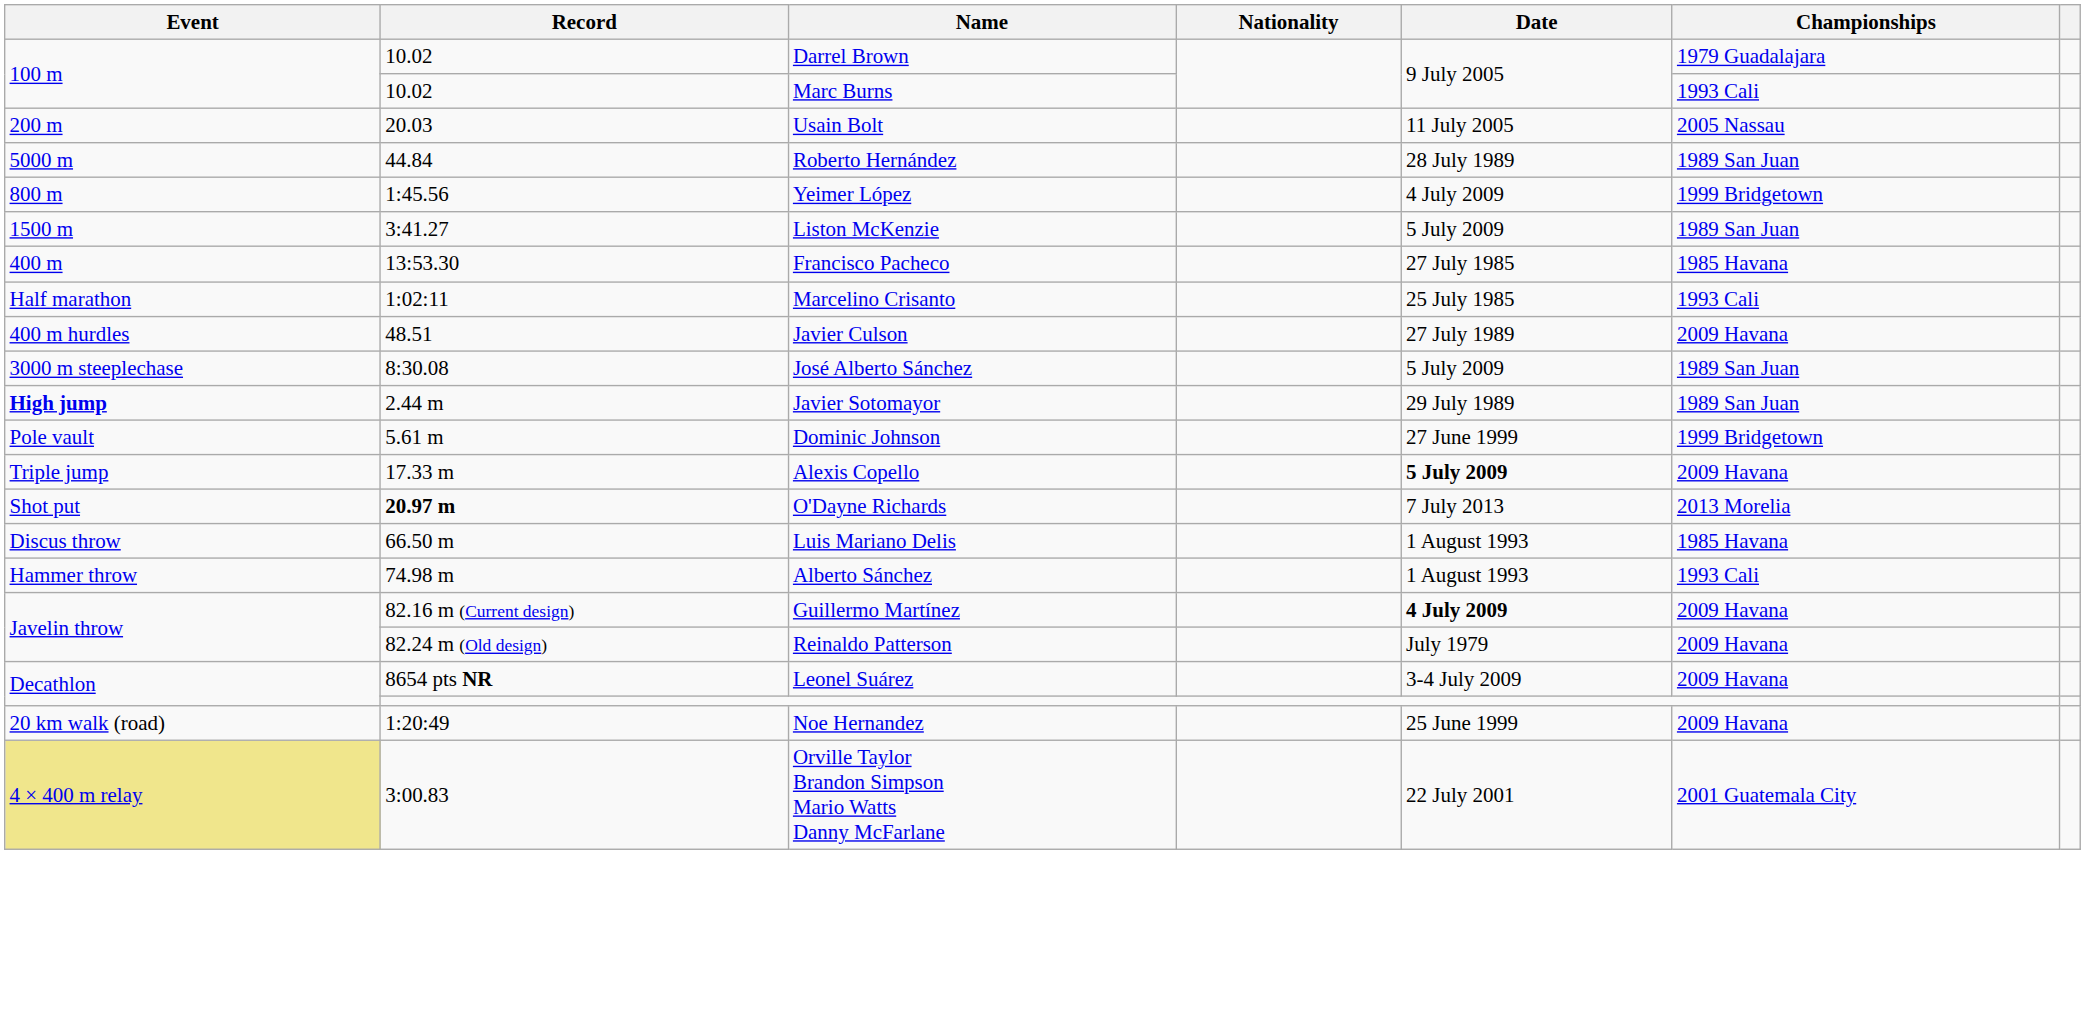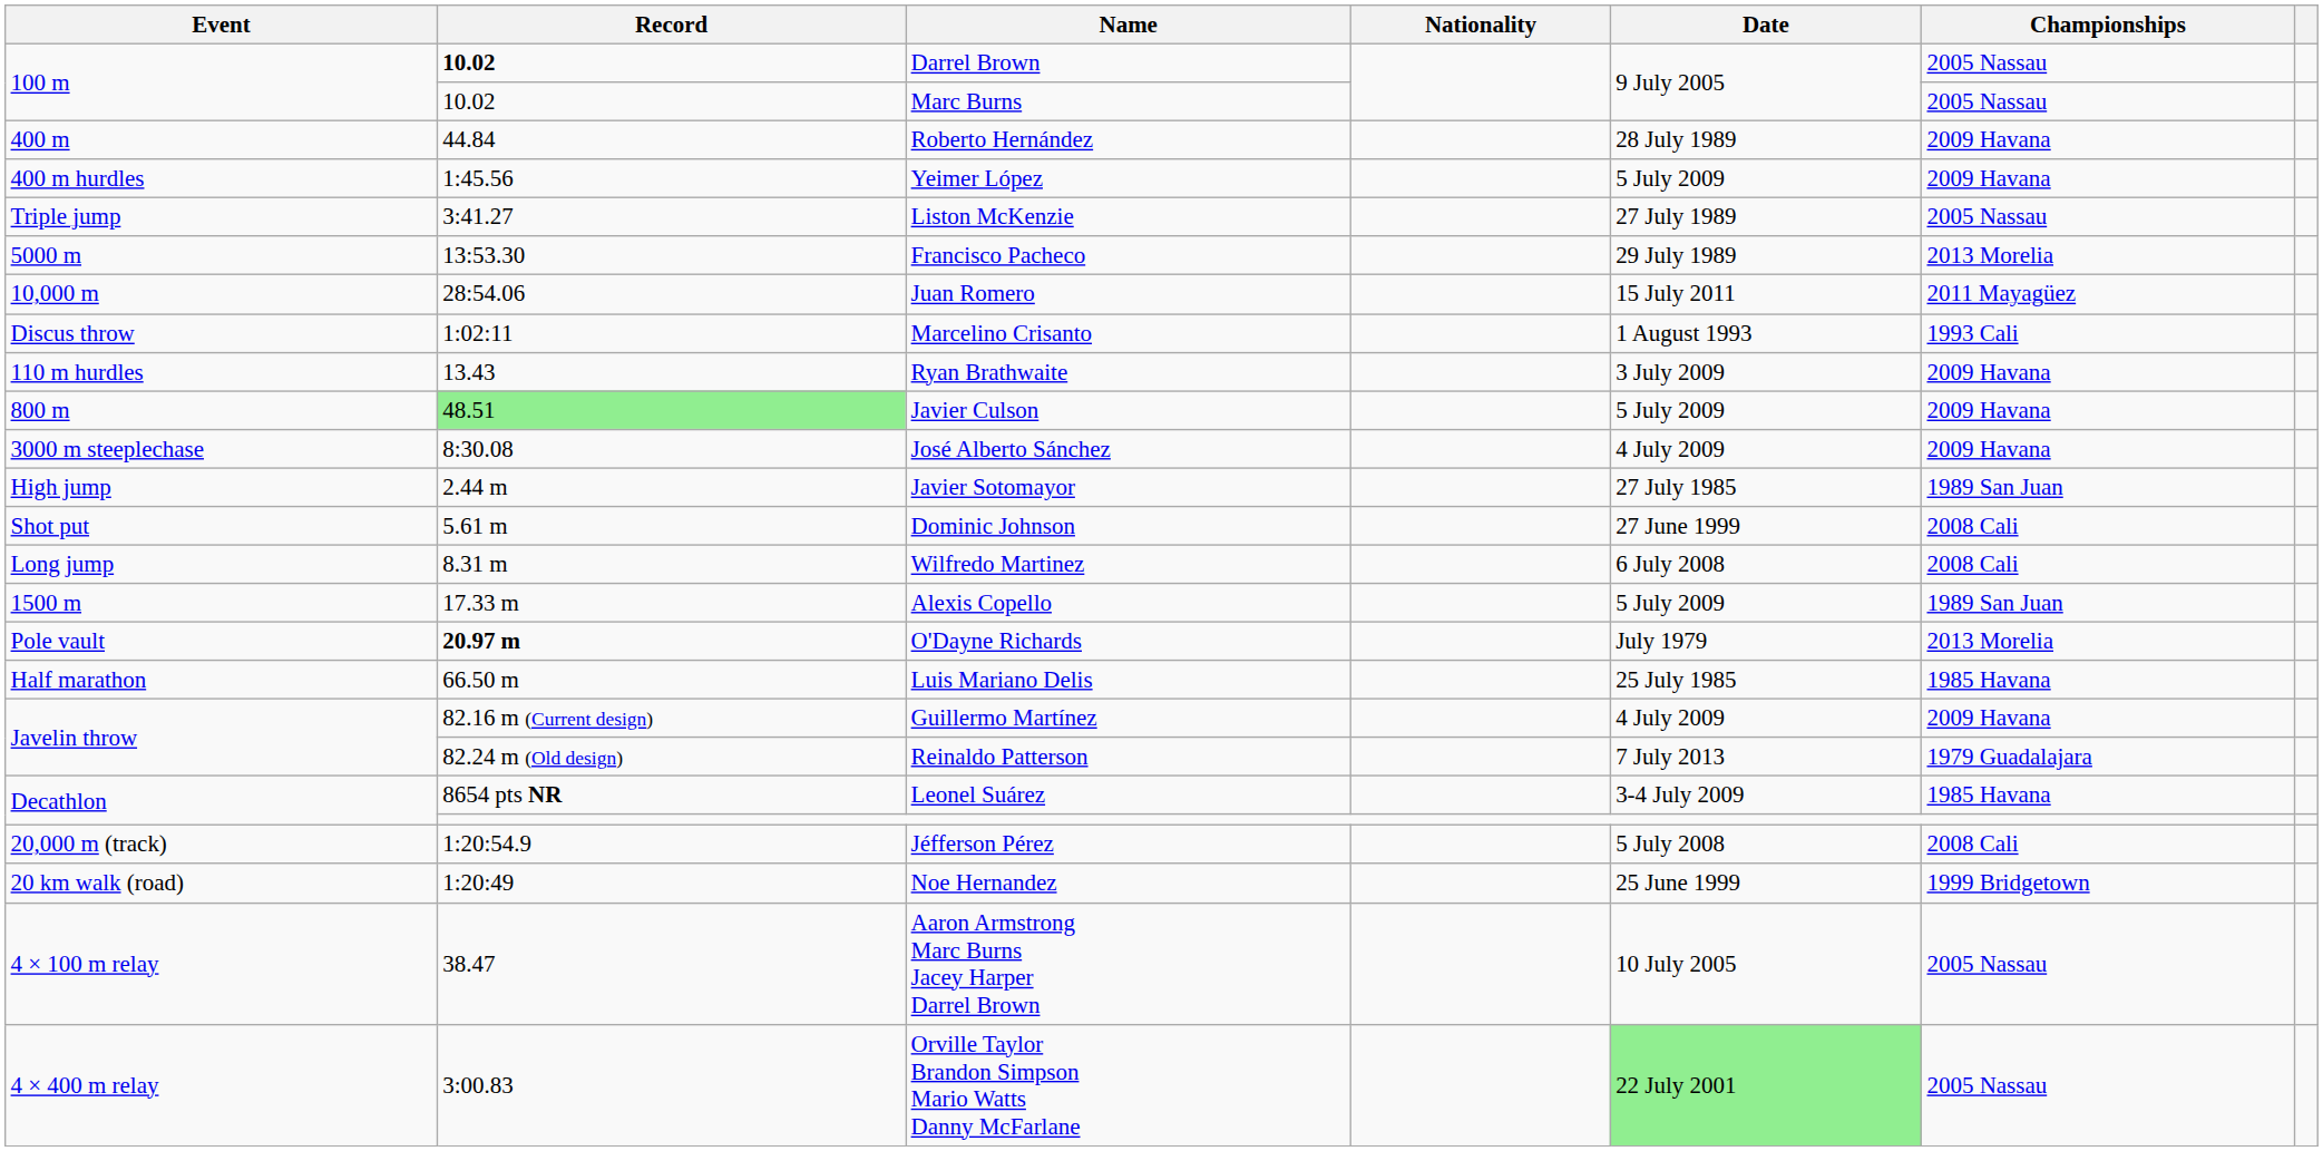 <table class="wikitable" style="font-size:95%; width: 95%;">
 <tr>
 <th>Event</th>
 <th>Record</th>
 <th>Name</th>
 <th>Nationality</th>
 <th>Date</th>
 <th>Championships</th>
 <th></th>
 </tr>
 <tr>
 <td rowspan=2><a href='#'>100 m</a></td>
-<td>10.02 </td>
+<td><strong>10.02 </strong></td>
 <td><a href='#'>Darrel Brown</a></td>
 <td rowspan=2></td>
 <td rowspan=2>9 July 2005</td>
-<td><a href='#'>1979 Guadalajara</a></td>
+<td><a href='#'>2005 Nassau</a></td>
 <td></td>
 </tr>
 <tr>
 <td>10.02 </td>
 <td><a href='#'>Marc Burns</a></td>
-<td><a href='#'>1993 Cali</a></td>
+<td><a href='#'>2005 Nassau</a></td>
 <td></td>
 </tr>
 <tr>
-<td><a href='#'>200 m</a></td>
-<td>20.03 </td>
-<td><a href='#'>Usain Bolt</a></td>
+<td><a href='#'>400 m</a></td>
+<td>44.84</td>
+<td><a href='#'>Roberto Hernández</a></td>
 <td></td>
-<td>11 July 2005</td>
+<td>28 July 1989</td>
+<td><a href='#'>2009 Havana</a></td>
+<td></td>
+</tr>
+<tr>
+<td><a href='#'>400 m hurdles</a></td>
+<td>1:45.56</td>
+<td><a href='#'>Yeimer López</a></td>
+<td></td>
+<td>5 July 2009</td>
+<td><a href='#'>2009 Havana</a></td>
+<td></td>
+</tr>
+<tr>
+<td><a href='#'>Triple jump</a></td>
+<td>3:41.27</td>
+<td><a href='#'>Liston McKenzie</a></td>
+<td></td>
+<td>27 July 1989</td>
 <td><a href='#'>2005 Nassau</a></td>
 <td></td>
 </tr>
 <tr>
 <td><a href='#'>5000 m</a></td>
-<td>44.84</td>
-<td><a href='#'>Roberto Hernández</a></td>
+<td>13:53.30</td>
+<td><a href='#'>Francisco Pacheco</a></td>
 <td></td>
-<td>28 July 1989</td>
-<td><a href='#'>1989 San Juan</a></td>
+<td>29 July 1989</td>
+<td><a href='#'>2013 Morelia</a></td>
+<td></td>
+</tr>
+<tr>
+<td><a href='#'>10,000 m</a></td>
+<td>28:54.06</td>
+<td><a href='#'>Juan Romero</a></td>
+<td></td>
+<td>15 July 2011</td>
+<td><a href='#'>2011 Mayagüez</a></td>
+<td></td>
+</tr>
+<tr>
+<td><a href='#'>Discus throw</a></td>
+<td>1:02:11</td>
+<td><a href='#'>Marcelino Crisanto</a></td>
+<td></td>
+<td>1 August 1993</td>
+<td><a href='#'>1993 Cali</a></td>
+<td></td>
+</tr>
+<tr>
+<td><a href='#'>110 m hurdles</a></td>
+<td>13.43 </td>
+<td><a href='#'>Ryan Brathwaite</a></td>
+<td></td>
+<td>3 July 2009</td>
+<td><a href='#'>2009 Havana</a></td>
 <td></td>
 </tr>
 <tr>
 <td><a href='#'>800 m</a></td>
-<td>1:45.56</td>
-<td><a href='#'>Yeimer López</a></td>
-<td></td>
-<td>4 July 2009</td>
-<td><a href='#'>1999 Bridgetown</a></td>
-<td></td>
-</tr>
-<tr>
-<td><a href='#'>1500 m</a></td>
-<td>3:41.27</td>
-<td><a href='#'>Liston McKenzie</a></td>
+<td style="background: lightgreen;">48.51</td>
+<td><a href='#'>Javier Culson</a></td>
 <td></td>
 <td>5 July 2009</td>
-<td><a href='#'>1989 San Juan</a></td>
-<td></td>
-</tr>
-<tr>
-<td><a href='#'>400 m</a></td>
-<td>13:53.30</td>
-<td><a href='#'>Francisco Pacheco</a></td>
-<td></td>
-<td>27 July 1985</td>
-<td><a href='#'>1985 Havana</a></td>
-<td></td>
-</tr>
-<tr>
-<td><a href='#'>Half marathon</a></td>
-<td>1:02:11</td>
-<td><a href='#'>Marcelino Crisanto</a></td>
-<td></td>
-<td>25 July 1985</td>
-<td><a href='#'>1993 Cali</a></td>
-<td></td>
-</tr>
-<tr>
-<td><a href='#'>400 m hurdles</a></td>
-<td>48.51</td>
-<td><a href='#'>Javier Culson</a></td>
-<td></td>
-<td>27 July 1989</td>
 <td><a href='#'>2009 Havana</a></td>
 <td></td>
 </tr>
 <tr>
 <td><a href='#'>3000 m steeplechase</a></td>
 <td>8:30.08</td>
 <td><a href='#'>José Alberto Sánchez</a></td>
 <td></td>
+<td>4 July 2009</td>
+<td><a href='#'>2009 Havana</a></td>
+<td></td>
+</tr>
+<tr>
+<td><a href='#'>High jump</a></td>
+<td>2.44 m</td>
+<td><a href='#'>Javier Sotomayor</a></td>
+<td></td>
+<td>27 July 1985</td>
+<td><a href='#'>1989 San Juan</a></td>
+<td></td>
+</tr>
+<tr>
+<td><a href='#'>Shot put</a></td>
+<td>5.61 m</td>
+<td><a href='#'>Dominic Johnson</a></td>
+<td></td>
+<td>27 June 1999</td>
+<td><a href='#'>2008 Cali</a></td>
+<td></td>
+</tr>
+<tr>
+<td><a href='#'>Long jump</a></td>
+<td>8.31 m </td>
+<td><a href='#'>Wilfredo Martinez</a></td>
+<td></td>
+<td>6 July 2008</td>
+<td><a href='#'>2008 Cali</a></td>
+<td></td>
+</tr>
+<tr>
+<td><a href='#'>1500 m</a></td>
+<td>17.33 m </td>
+<td><a href='#'>Alexis Copello</a></td>
+<td></td>
 <td>5 July 2009</td>
 <td><a href='#'>1989 San Juan</a></td>
 <td></td>
 </tr>
 <tr>
-<td><strong><a href='#'>High jump</a></strong></td>
-<td>2.44 m</td>
-<td><a href='#'>Javier Sotomayor</a></td>
-<td></td>
-<td>29 July 1989</td>
-<td><a href='#'>1989 San Juan</a></td>
-<td></td>
-</tr>
-<tr>
 <td><a href='#'>Pole vault</a></td>
-<td>5.61 m</td>
-<td><a href='#'>Dominic Johnson</a></td>
-<td></td>
-<td>27 June 1999</td>
-<td><a href='#'>1999 Bridgetown</a></td>
-<td></td>
-</tr>
-<tr>
-<td><a href='#'>Triple jump</a></td>
-<td>17.33 m </td>
-<td><a href='#'>Alexis Copello</a></td>
-<td></td>
-<td><strong>5 July 2009</strong></td>
-<td><a href='#'>2009 Havana</a></td>
-<td></td>
-</tr>
-<tr>
-<td><a href='#'>Shot put</a></td>
 <td><strong>20.97 m</strong></td>
 <td><a href='#'>O'Dayne Richards</a></td>
 <td></td>
-<td>7 July 2013</td>
+<td>July 1979</td>
 <td><a href='#'>2013 Morelia</a></td>
 <td></td>
 </tr>
 <tr>
-<td><a href='#'>Discus throw</a></td>
+<td><a href='#'>Half marathon</a></td>
 <td>66.50 m</td>
 <td><a href='#'>Luis Mariano Delis</a></td>
 <td></td>
-<td>1 August 1993</td>
+<td>25 July 1985</td>
 <td><a href='#'>1985 Havana</a></td>
-<td></td>
-</tr>
-<tr>
-<td><a href='#'>Hammer throw</a></td>
-<td>74.98 m</td>
-<td><a href='#'>Alberto Sánchez</a></td>
-<td></td>
-<td>1 August 1993</td>
-<td><a href='#'>1993 Cali</a></td>
 <td></td>
 </tr>
 <tr>
 <td rowspan=2><a href='#'>Javelin throw</a></td>
 <td>82.16 m <small>(<a href='#'>Current design</a>)</small></td>
 <td><a href='#'>Guillermo Martínez</a></td>
 <td></td>
-<td><strong>4 July 2009</strong></td>
+<td>4 July 2009</td>
 <td><a href='#'>2009 Havana</a></td>
 <td></td>
 </tr>
 <tr>
 <td>82.24 m  <small>(<a href='#'>Old design</a>)</small></td>
 <td><a href='#'>Reinaldo Patterson</a></td>
 <td></td>
-<td>July 1979</td>
-<td><a href='#'>2009 Havana</a></td>
+<td>7 July 2013</td>
+<td><a href='#'>1979 Guadalajara</a></td>
 <td></td>
 </tr>
 <tr>
 <td rowspan=2><a href='#'>Decathlon</a></td>
 <td>8654 pts <strong>NR</strong></td>
 <td><a href='#'>Leonel Suárez</a></td>
 <td></td>
 <td>3-4 July 2009</td>
-<td><a href='#'>2009 Havana</a></td>
+<td><a href='#'>1985 Havana</a></td>
 <td></td>
 </tr>
 <tr>
 <td colspan=5></td>
+<td></td>
+</tr>
+<tr>
+<td><a href='#'>20,000 m</a> (track)</td>
+<td>1:20:54.9</td>
+<td><a href='#'>Jéfferson Pérez</a></td>
+<td></td>
+<td>5 July 2008</td>
+<td><a href='#'>2008 Cali</a></td>
 <td></td>
 </tr>
 <tr>
 <td><a href='#'>20 km walk</a> (road)</td>
 <td>1:20:49</td>
 <td><a href='#'>Noe Hernandez</a></td>
 <td></td>
 <td>25 June 1999</td>
-<td><a href='#'>2009 Havana</a></td>
+<td><a href='#'>1999 Bridgetown</a></td>
 <td></td>
 </tr>
 <tr>
-<td style="background: khaki;"><a href='#'>4 × 400 m relay</a></td>
+<td><a href='#'>4 × 100 m relay</a></td>
+<td>38.47</td>
+<td><a href='#'>Aaron Armstrong</a><br><a href='#'>Marc Burns</a><br><a href='#'>Jacey Harper</a><br><a href='#'>Darrel Brown</a></td>
+<td></td>
+<td>10 July 2005</td>
+<td><a href='#'>2005 Nassau</a></td>
+<td></td>
+</tr>
+<tr>
+<td><a href='#'>4 × 400 m relay</a></td>
 <td>3:00.83</td>
 <td><a href='#'>Orville Taylor</a><br><a href='#'>Brandon Simpson</a><br><a href='#'>Mario Watts</a><br><a href='#'>Danny McFarlane</a></td>
 <td></td>
-<td>22 July 2001</td>
-<td><a href='#'>2001 Guatemala City</a></td>
+<td style="background: lightgreen;">22 July 2001</td>
+<td><a href='#'>2005 Nassau</a></td>
 <td></td>
 </tr>
 </table>
